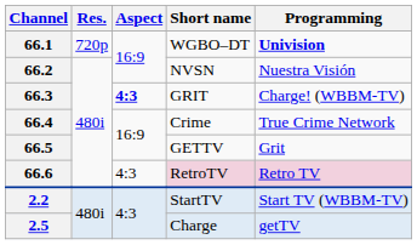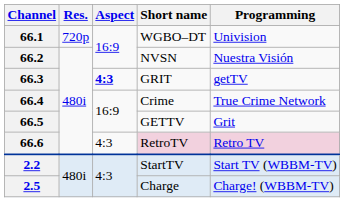 <table class="wikitable">
 <tr>
 <th scope = "col"><a href='#'>Channel</a></th>
 <th scope = "col"><a href='#'>Res.</a></th>
 <th scope = "col"><a href='#'>Aspect</a></th>
 <th scope = "col">Short name</th>
 <th scope = "col">Programming</th>
 </tr>
 <tr>
 <th scope = "row">66.1</th>
 <td><a href='#'>720p</a></td>
 <td rowspan="2"><a href='#'>16:9</a></td>
 <td>WGBO–DT</td>
-<td><strong><a href='#'>Univision</a></strong></td>
+<td><a href='#'>Univision</a></td>
 </tr>
 <tr>
 <th scope = "row">66.2</th>
 <td rowspan="5"><a href='#'>480i</a></td>
 <td>NVSN</td>
 <td><a href='#'>Nuestra Visión</a></td>
 </tr>
 <tr>
 <th scope = "row">66.3</th>
 <td><strong><a href='#'>4:3</a></strong></td>
 <td>GRIT</td>
-<td><a href='#'>Charge!</a> (<a href='#'>WBBM-TV</a>) </td>
+<td><a href='#'>getTV</a></td>
 </tr>
 <tr>
 <th scope = "row">66.4</th>
 <td rowspan="2">16:9</td>
 <td>Crime</td>
 <td><a href='#'>True Crime Network</a></td>
 </tr>
 <tr>
 <th scope = "row">66.5</th>
 <td>GETTV</td>
 <td><a href='#'>Grit</a></td>
 </tr>
 <tr>
 <th scope = "row">66.6</th>
 <td>4:3</td>
 <td style="background-color: #f2d1de;">RetroTV</td>
 <td style="background-color: #f2d1de;"><a href='#'>Retro TV</a> </td>
 </tr>
 <tr style="background-color:#DFEBF6; border-top: 2px solid #003399;">
 <th scope = "row"><a href='#'>2.2</a></th>
 <td rowspan=2>480i</td>
 <td rowspan=2>4:3</td>
 <td>StartTV</td>
 <td><a href='#'>Start TV</a> (<a href='#'>WBBM-TV</a>) </td>
 </tr>
 <tr style="background-color:#DFEBF6;">
 <th scope = "row"><a href='#'>2.5</a></th>
 <td>Charge</td>
-<td><a href='#'>getTV</a></td>
+<td><a href='#'>Charge!</a> (<a href='#'>WBBM-TV</a>) </td>
 </tr>
 </table>
